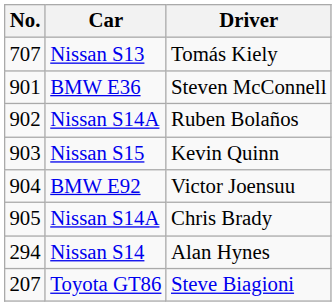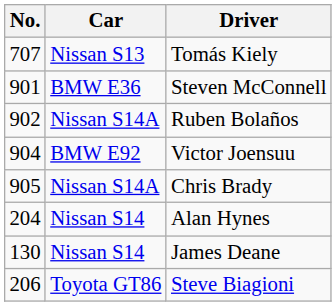 <table class="wikitable">
 <tr>
 <th>No.</th>
 <th>Car</th>
 <th>Driver</th>
 </tr>
 <tr>
 <td>707</td>
 <td><a href='#'>Nissan S13</a></td>
 <td> Tomás Kiely</td>
 </tr>
 <tr>
 <td>901</td>
 <td><a href='#'>BMW E36</a></td>
 <td> Steven McConnell</td>
 </tr>
 <tr>
 <td>902</td>
 <td><a href='#'>Nissan S14A</a></td>
 <td> Ruben Bolaños</td>
 </tr>
 <tr>
-<td>903</td>
-<td><a href='#'>Nissan S15</a></td>
-<td> Kevin Quinn</td>
-</tr>
-<tr>
 <td>904</td>
 <td><a href='#'>BMW E92</a></td>
 <td> Victor Joensuu</td>
 </tr>
 <tr>
 <td>905</td>
 <td><a href='#'>Nissan S14A</a></td>
 <td> Chris Brady</td>
 </tr>
 <tr>
-<td>294</td>
+<td>204</td>
 <td><a href='#'>Nissan S14</a></td>
 <td> Alan Hynes</td>
 </tr>
 <tr>
-<td>207</td>
+<td>130</td>
+<td><a href='#'>Nissan S14</a></td>
+<td> James Deane</td>
+</tr>
+<tr>
+<td>206</td>
 <td><a href='#'>Toyota GT86</a></td>
 <td> <a href='#'>Steve Biagioni</a></td>
 </tr>
 </table>
